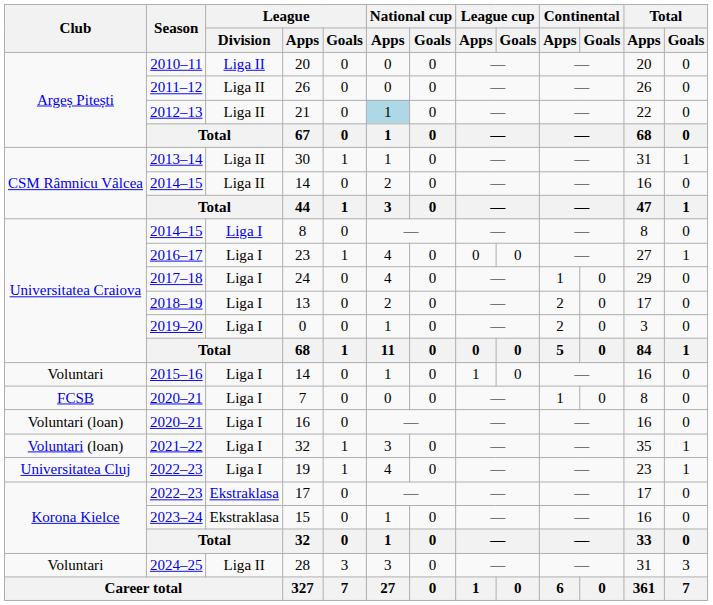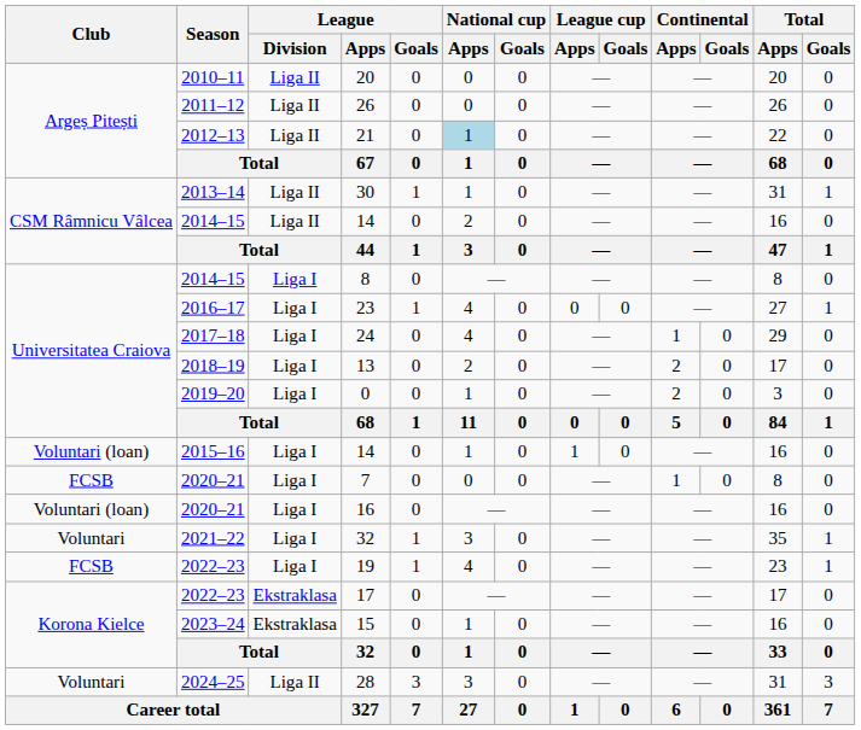 <table class="wikitable" style="text-align: center;">
 <tr>
 <th rowspan="2">Club</th>
 <th rowspan="2">Season</th>
 <th colspan="3">League</th>
 <th colspan="2">National cup</th>
 <th colspan="2">League cup</th>
 <th colspan="2">Continental</th>
 <th colspan="2">Total</th>
 </tr>
 <tr>
 <th>Division</th>
 <th>Apps</th>
 <th>Goals</th>
 <th>Apps</th>
 <th>Goals</th>
 <th>Apps</th>
 <th>Goals</th>
 <th>Apps</th>
 <th>Goals</th>
 <th>Apps</th>
 <th>Goals</th>
 </tr>
 <tr>
 <td rowspan="4"><a href='#'>Argeș Pitești</a></td>
 <td><a href='#'>2010–11</a></td>
 <td><a href='#'>Liga II</a></td>
 <td>20</td>
 <td>0</td>
 <td>0</td>
 <td>0</td>
 <td colspan="2">—</td>
 <td colspan="2">—</td>
 <td>20</td>
 <td>0</td>
 </tr>
 <tr>
 <td><a href='#'>2011–12</a></td>
 <td>Liga II</td>
 <td>26</td>
 <td>0</td>
 <td>0</td>
 <td>0</td>
 <td colspan="2">—</td>
 <td colspan="2">—</td>
 <td>26</td>
 <td>0</td>
 </tr>
 <tr>
 <td><a href='#'>2012–13</a></td>
 <td>Liga II</td>
 <td>21</td>
 <td>0</td>
 <td style="background: lightblue;">1</td>
 <td>0</td>
 <td colspan="2">—</td>
 <td colspan="2">—</td>
 <td>22</td>
 <td>0</td>
 </tr>
 <tr>
 <th colspan="2">Total</th>
 <th>67</th>
 <th>0</th>
 <th>1</th>
 <th>0</th>
 <th colspan="2">—</th>
 <th colspan="2">—</th>
 <th>68</th>
 <th>0</th>
 </tr>
 <tr>
 <td rowspan="3"><a href='#'>CSM Râmnicu Vâlcea</a></td>
 <td><a href='#'>2013–14</a></td>
 <td>Liga II</td>
 <td>30</td>
 <td>1</td>
 <td>1</td>
 <td>0</td>
 <td colspan="2">—</td>
 <td colspan="2">—</td>
 <td>31</td>
 <td>1</td>
 </tr>
 <tr>
 <td><a href='#'>2014–15</a></td>
 <td>Liga II</td>
 <td>14</td>
 <td>0</td>
 <td>2</td>
 <td>0</td>
 <td colspan="2">—</td>
 <td colspan="2">—</td>
 <td>16</td>
 <td>0</td>
 </tr>
 <tr>
 <th colspan="2">Total</th>
 <th>44</th>
 <th>1</th>
 <th>3</th>
 <th>0</th>
 <th colspan="2">—</th>
 <th colspan="2">—</th>
 <th>47</th>
 <th>1</th>
 </tr>
 <tr>
 <td rowspan="6"><a href='#'>Universitatea Craiova</a></td>
 <td><a href='#'>2014–15</a></td>
 <td><a href='#'>Liga I</a></td>
 <td>8</td>
 <td>0</td>
 <td colspan="2">—</td>
 <td colspan="2">—</td>
 <td colspan="2">—</td>
 <td>8</td>
 <td>0</td>
 </tr>
 <tr>
 <td><a href='#'>2016–17</a></td>
 <td>Liga I</td>
 <td>23</td>
 <td>1</td>
 <td>4</td>
 <td>0</td>
 <td>0</td>
 <td>0</td>
 <td colspan="2">—</td>
 <td>27</td>
 <td>1</td>
 </tr>
 <tr>
 <td><a href='#'>2017–18</a></td>
 <td>Liga I</td>
 <td>24</td>
 <td>0</td>
 <td>4</td>
 <td>0</td>
 <td colspan="2">—</td>
 <td>1</td>
 <td>0</td>
 <td>29</td>
 <td>0</td>
 </tr>
 <tr>
 <td><a href='#'>2018–19</a></td>
 <td>Liga I</td>
 <td>13</td>
 <td>0</td>
 <td>2</td>
 <td>0</td>
 <td colspan="2">—</td>
 <td>2</td>
 <td>0</td>
 <td>17</td>
 <td>0</td>
 </tr>
 <tr>
 <td><a href='#'>2019–20</a></td>
 <td>Liga I</td>
 <td>0</td>
 <td>0</td>
 <td>1</td>
 <td>0</td>
 <td colspan="2">—</td>
 <td>2</td>
 <td>0</td>
 <td>3</td>
 <td>0</td>
 </tr>
 <tr>
 <th colspan="2">Total</th>
 <th>68</th>
 <th>1</th>
 <th>11</th>
 <th>0</th>
 <th>0</th>
 <th>0</th>
 <th>5</th>
 <th>0</th>
 <th>84</th>
 <th>1</th>
 </tr>
 <tr>
-<td rowspan="1">Voluntari</td>
+<td><a href='#'>Voluntari</a> (loan)</td>
 <td><a href='#'>2015–16</a></td>
 <td>Liga I</td>
 <td>14</td>
 <td>0</td>
 <td>1</td>
 <td>0</td>
 <td>1</td>
 <td>0</td>
 <td colspan="2">—</td>
 <td>16</td>
 <td>0</td>
 </tr>
 <tr>
 <td><a href='#'>FCSB</a></td>
 <td><a href='#'>2020–21</a></td>
 <td>Liga I</td>
 <td>7</td>
 <td>0</td>
 <td>0</td>
 <td>0</td>
 <td colspan="2">—</td>
 <td>1</td>
 <td>0</td>
 <td>8</td>
 <td>0</td>
 </tr>
 <tr>
 <td>Voluntari (loan)</td>
 <td><a href='#'>2020–21</a></td>
 <td>Liga I</td>
 <td>16</td>
 <td>0</td>
 <td colspan="2">—</td>
 <td colspan="2">—</td>
 <td colspan="2">—</td>
 <td>16</td>
 <td>0</td>
 </tr>
 <tr>
-<td><a href='#'>Voluntari</a> (loan)</td>
+<td rowspan="1">Voluntari</td>
 <td><a href='#'>2021–22</a></td>
 <td>Liga I</td>
 <td>32</td>
 <td>1</td>
 <td>3</td>
 <td>0</td>
 <td colspan="2">—</td>
 <td colspan="2">—</td>
 <td>35</td>
 <td>1</td>
 </tr>
 <tr>
-<td><a href='#'>Universitatea Cluj</a></td>
+<td><a href='#'>FCSB</a></td>
 <td><a href='#'>2022–23</a></td>
 <td>Liga I</td>
 <td>19</td>
 <td>1</td>
 <td>4</td>
 <td>0</td>
 <td colspan="2">—</td>
 <td colspan="2">—</td>
 <td>23</td>
 <td>1</td>
 </tr>
 <tr>
 <td rowspan="3"><a href='#'>Korona Kielce</a></td>
 <td><a href='#'>2022–23</a></td>
 <td><a href='#'>Ekstraklasa</a></td>
 <td>17</td>
 <td>0</td>
 <td colspan="2">—</td>
 <td colspan="2">—</td>
 <td colspan="2">—</td>
 <td>17</td>
 <td>0</td>
 </tr>
 <tr>
 <td><a href='#'>2023–24</a></td>
 <td>Ekstraklasa</td>
 <td>15</td>
 <td>0</td>
 <td>1</td>
 <td>0</td>
 <td colspan="2">—</td>
 <td colspan="2">—</td>
 <td>16</td>
 <td>0</td>
 </tr>
 <tr>
 <th colspan="2">Total</th>
 <th>32</th>
 <th>0</th>
 <th>1</th>
 <th>0</th>
 <th colspan="2">—</th>
 <th colspan="2">—</th>
 <th>33</th>
 <th>0</th>
 </tr>
 <tr>
 <td rowspan="1">Voluntari</td>
 <td><a href='#'>2024–25</a></td>
 <td>Liga II</td>
 <td>28</td>
 <td>3</td>
 <td>3</td>
 <td>0</td>
 <td colspan="2">—</td>
 <td colspan="2">—</td>
 <td>31</td>
 <td>3</td>
 </tr>
 <tr>
 <th colspan="3">Career total</th>
 <th>327</th>
 <th>7</th>
 <th>27</th>
 <th>0</th>
 <th>1</th>
 <th>0</th>
 <th>6</th>
 <th>0</th>
 <th>361</th>
 <th>7</th>
 </tr>
 </table>
